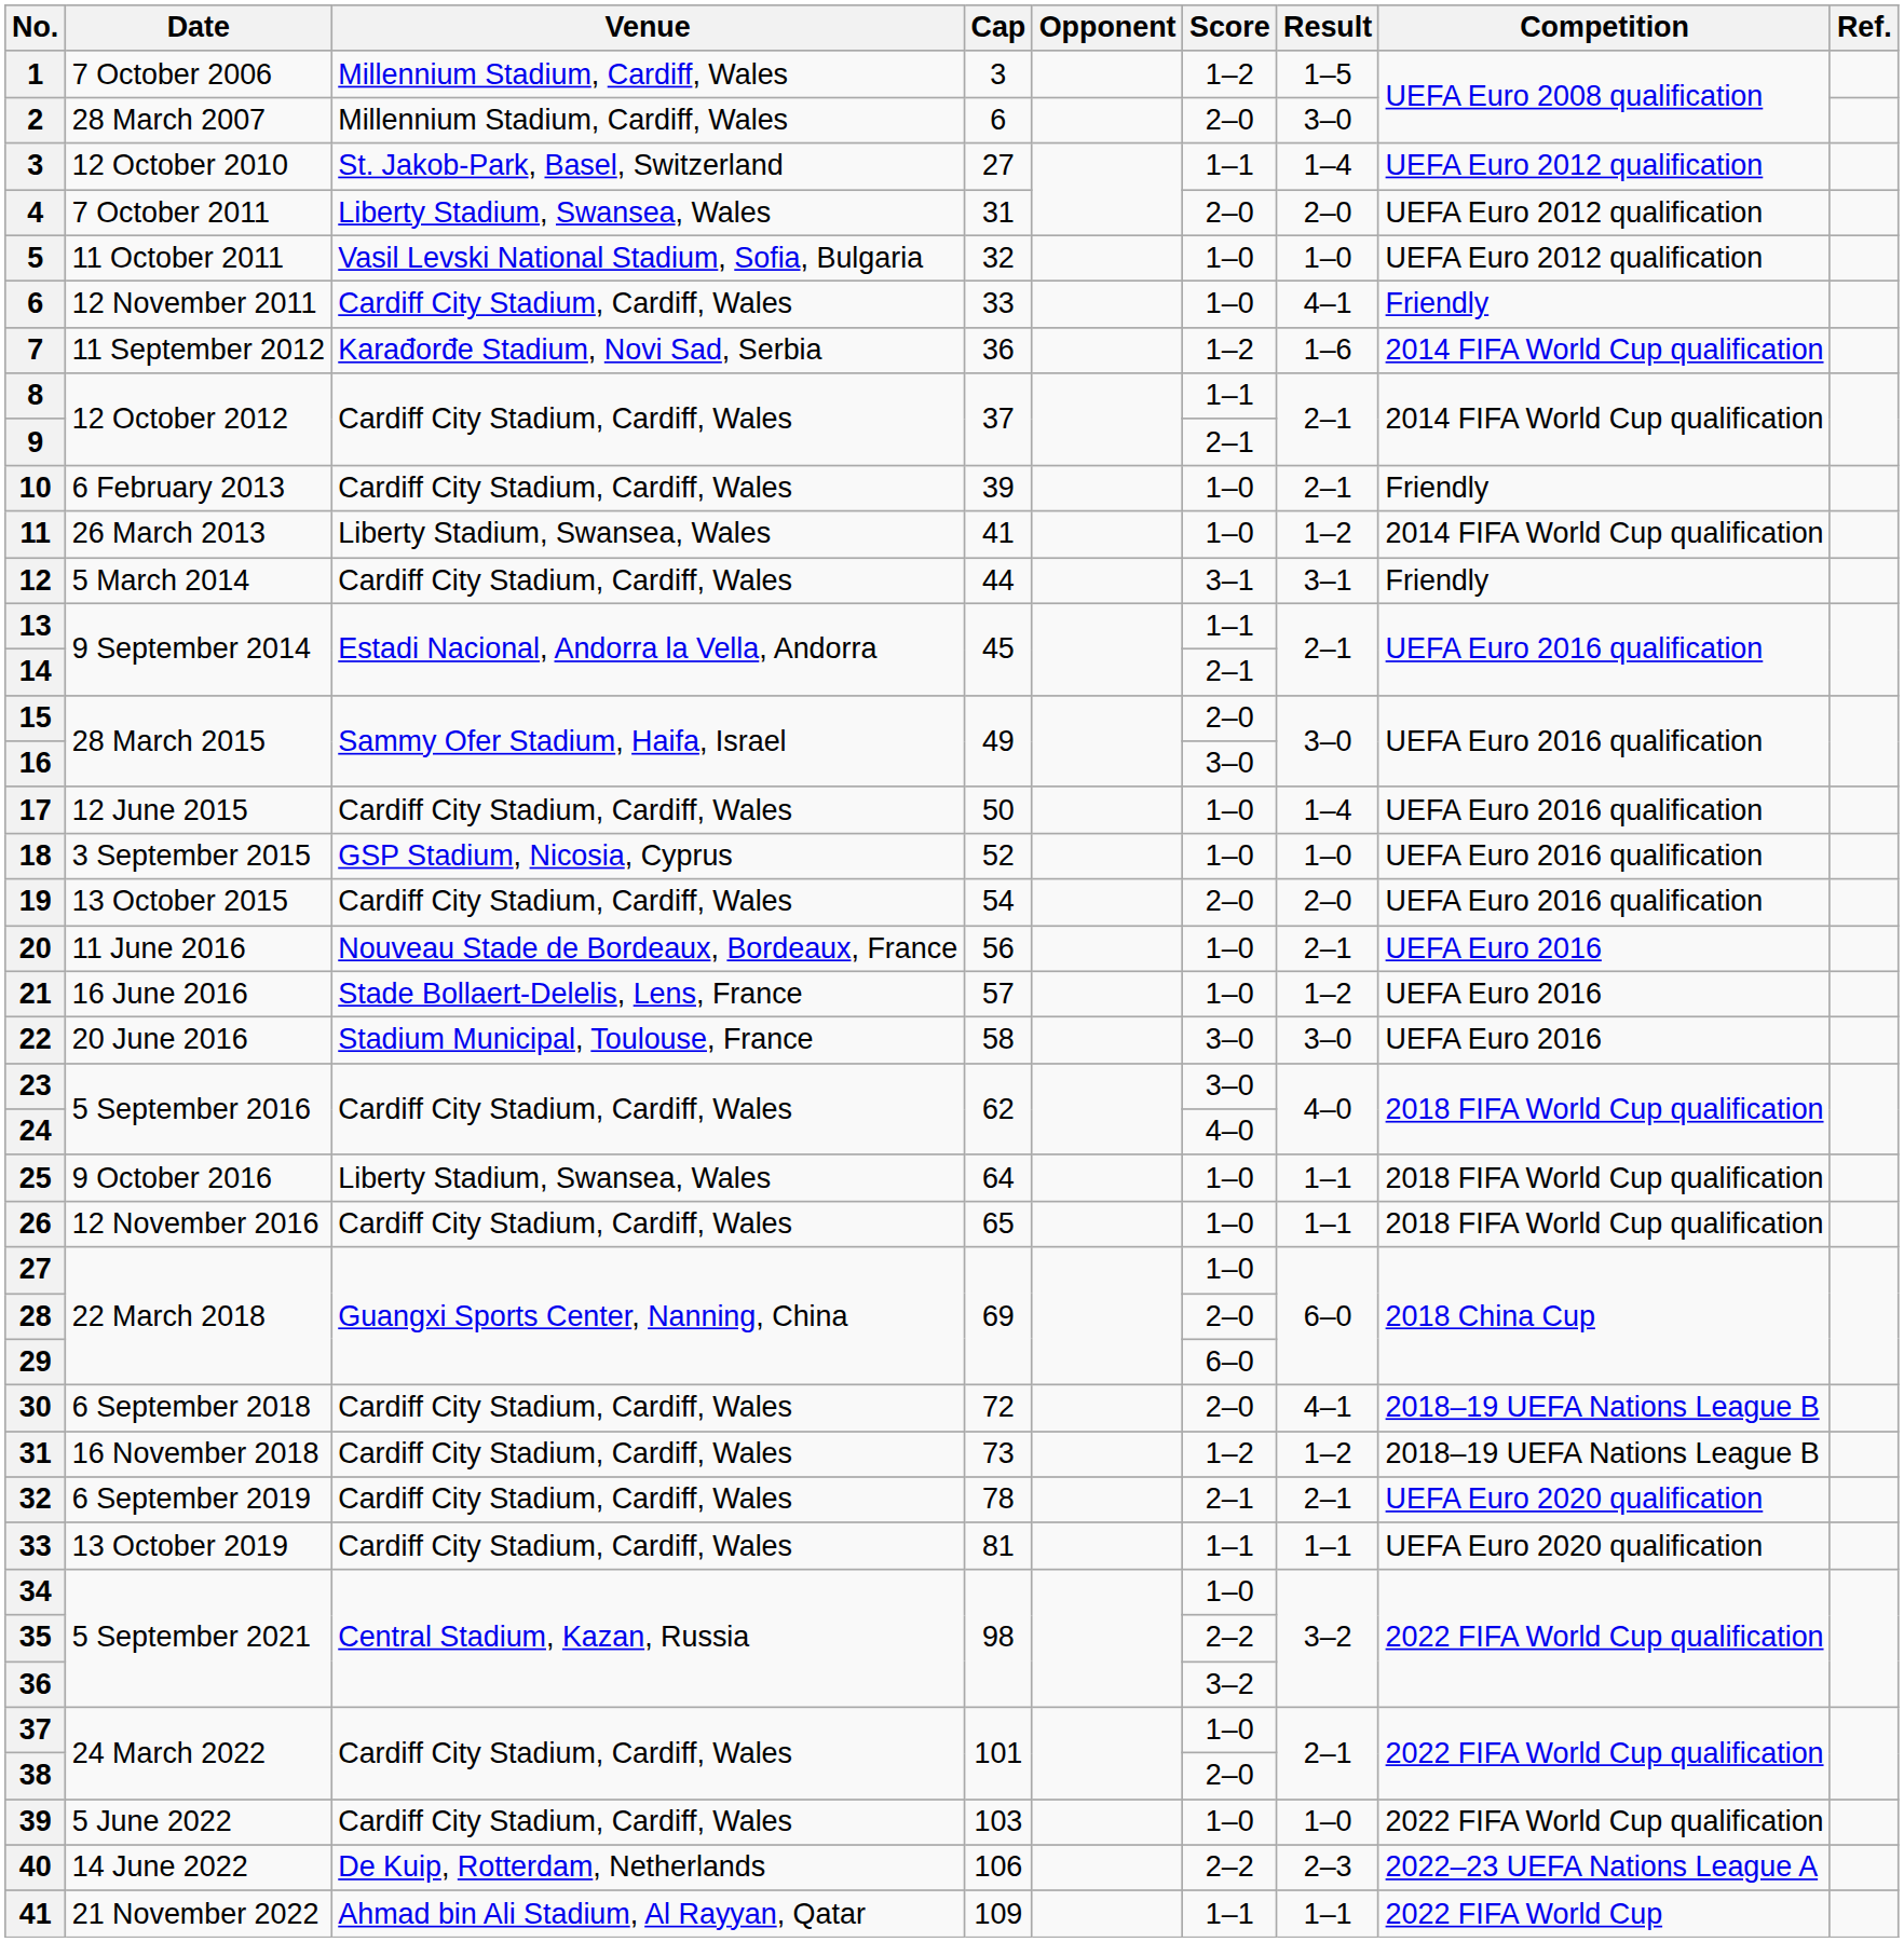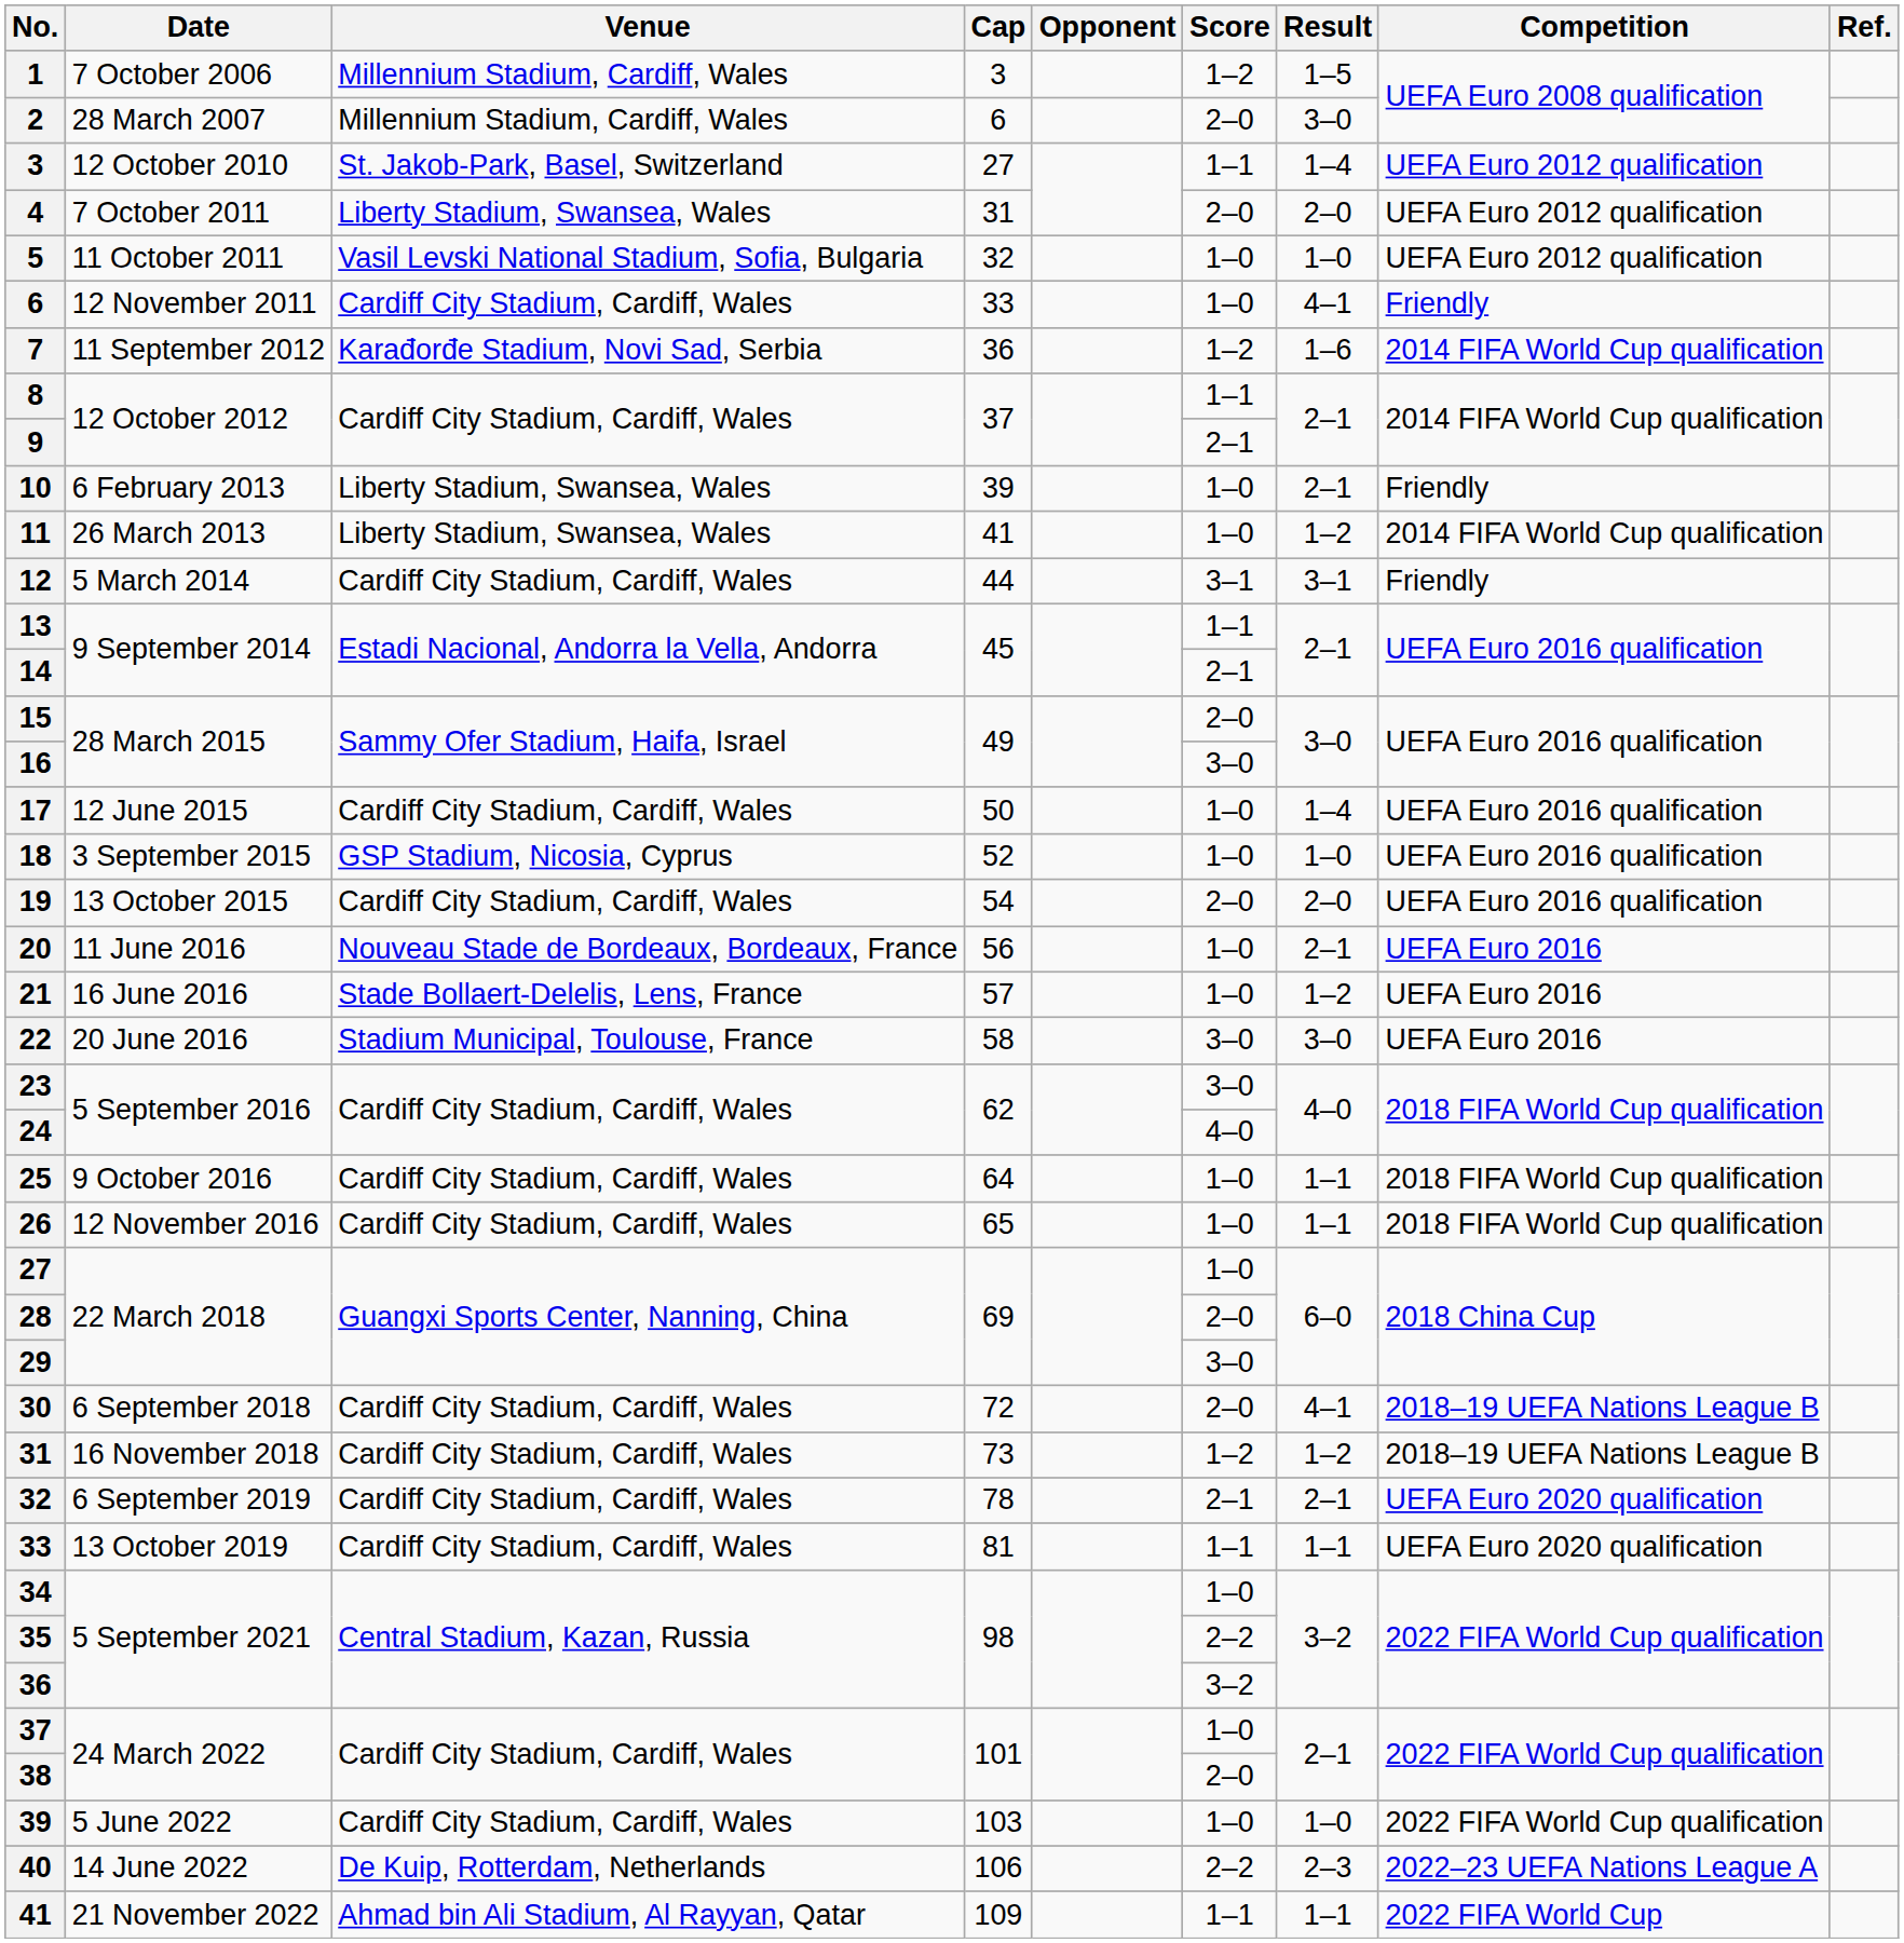 <table class="wikitable sortable">
 <tr>
 <th scope=col>No.</th>
 <th scope=col data-sort-type=date>Date</th>
 <th scope=col>Venue</th>
 <th scope=col>Cap</th>
 <th scope=col>Opponent</th>
 <th scope=col>Score</th>
 <th scope=col>Result</th>
 <th scope=col>Competition</th>
 <th scope=col class=unsortable>Ref.</th>
 </tr>
 <tr>
 <th scope=row>1</th>
 <td>7 October 2006</td>
 <td><a href='#'>Millennium Stadium</a>, <a href='#'>Cardiff</a>, Wales</td>
 <td align=center>3</td>
 <td></td>
 <td align=center>1–2</td>
 <td align=center>1–5</td>
 <td rowspan=2><a href='#'>UEFA Euro 2008 qualification</a></td>
 <td></td>
 </tr>
 <tr>
 <th scope=row>2</th>
 <td>28 March 2007</td>
 <td>Millennium Stadium, Cardiff, Wales</td>
 <td align="center">6</td>
 <td></td>
 <td align=center>2–0</td>
 <td align=center>3–0</td>
 <td></td>
 </tr>
 <tr>
 <th scope=row>3</th>
 <td>12 October 2010</td>
 <td><a href='#'>St. Jakob-Park</a>, <a href='#'>Basel</a>, Switzerland</td>
 <td align=center>27</td>
 <td rowspan=2></td>
 <td align=center>1–1</td>
 <td align=center>1–4</td>
 <td><a href='#'>UEFA Euro 2012 qualification</a></td>
 <td></td>
 </tr>
 <tr>
 <th scope=row>4</th>
 <td>7 October 2011</td>
 <td><a href='#'>Liberty Stadium</a>, <a href='#'>Swansea</a>, Wales</td>
 <td align=center>31</td>
 <td align=center>2–0</td>
 <td align=center>2–0</td>
 <td>UEFA Euro 2012 qualification</td>
 <td></td>
 </tr>
 <tr>
 <th scope=row>5</th>
 <td>11 October 2011</td>
 <td><a href='#'>Vasil Levski National Stadium</a>, <a href='#'>Sofia</a>, Bulgaria</td>
 <td align=center>32</td>
 <td></td>
 <td align=center>1–0</td>
 <td align=center>1–0</td>
 <td>UEFA Euro 2012 qualification</td>
 <td></td>
 </tr>
 <tr>
 <th scope=row>6</th>
 <td>12 November 2011</td>
 <td><a href='#'>Cardiff City Stadium</a>, Cardiff, Wales</td>
 <td align=center>33</td>
 <td></td>
 <td align=center>1–0</td>
 <td align=center>4–1</td>
 <td><a href='#'>Friendly</a></td>
 <td></td>
 </tr>
 <tr>
 <th scope=row>7</th>
 <td>11 September 2012</td>
 <td><a href='#'>Karađorđe Stadium</a>, <a href='#'>Novi Sad</a>, Serbia</td>
 <td align=center>36</td>
 <td></td>
 <td align=center>1–2</td>
 <td align=center>1–6</td>
 <td><a href='#'>2014 FIFA World Cup qualification</a></td>
 <td></td>
 </tr>
 <tr>
 <th scope=row>8</th>
 <td rowspan=2>12 October 2012</td>
 <td rowspan=2>Cardiff City Stadium, Cardiff, Wales</td>
 <td rowspan=2 align=center>37</td>
 <td rowspan=2></td>
 <td align=center>1–1</td>
 <td rowspan=2 align=center>2–1</td>
 <td rowspan="2">2014 FIFA World Cup qualification</td>
 <td rowspan=2></td>
 </tr>
 <tr>
 <th scope=row>9</th>
 <td align=center>2–1</td>
 </tr>
 <tr>
 <th scope=row>10</th>
 <td>6 February 2013</td>
-<td>Cardiff City Stadium, Cardiff, Wales</td>
+<td>Liberty Stadium, Swansea, Wales</td>
 <td align=center>39</td>
 <td></td>
 <td align=center>1–0</td>
 <td align=center>2–1</td>
 <td>Friendly</td>
 <td></td>
 </tr>
 <tr>
 <th scope=row>11</th>
 <td>26 March 2013</td>
 <td>Liberty Stadium, Swansea, Wales</td>
 <td align="center">41</td>
 <td></td>
 <td align=center>1–0</td>
 <td align=center>1–2</td>
 <td>2014 FIFA World Cup qualification</td>
 <td></td>
 </tr>
 <tr>
 <th scope=row>12</th>
 <td>5 March 2014</td>
 <td>Cardiff City Stadium, Cardiff, Wales</td>
 <td align=center>44</td>
 <td></td>
 <td align=center>3–1</td>
 <td align=center>3–1</td>
 <td>Friendly</td>
 <td></td>
 </tr>
 <tr>
 <th scope=row>13</th>
 <td rowspan=2>9 September 2014</td>
 <td rowspan=2><a href='#'>Estadi Nacional</a>, <a href='#'>Andorra la Vella</a>, Andorra</td>
 <td align=center rowspan=2>45</td>
 <td rowspan=2></td>
 <td align=center>1–1</td>
 <td align=center rowspan=2>2–1</td>
 <td rowspan="2"><a href='#'>UEFA Euro 2016 qualification</a></td>
 <td rowspan="2"></td>
 </tr>
 <tr>
 <th scope=row>14</th>
 <td align=center>2–1</td>
 </tr>
 <tr>
 <th scope=row>15</th>
 <td rowspan=2>28 March 2015</td>
 <td rowspan=2><a href='#'>Sammy Ofer Stadium</a>, <a href='#'>Haifa</a>, Israel</td>
 <td align=center rowspan=2>49</td>
 <td rowspan=2></td>
 <td align=center>2–0</td>
 <td align=center rowspan=2>3–0</td>
 <td rowspan="2">UEFA Euro 2016 qualification</td>
 <td rowspan="2"></td>
 </tr>
 <tr>
 <th scope=row>16</th>
 <td align=center>3–0</td>
 </tr>
 <tr>
 <th scope=row>17</th>
 <td>12 June 2015</td>
 <td>Cardiff City Stadium, Cardiff, Wales</td>
 <td align=center>50</td>
 <td></td>
 <td align=center>1–0</td>
 <td align=center>1–4</td>
 <td>UEFA Euro 2016 qualification</td>
 <td></td>
 </tr>
 <tr>
 <th scope=row>18</th>
 <td>3 September 2015</td>
 <td><a href='#'>GSP Stadium</a>, <a href='#'>Nicosia</a>, Cyprus</td>
 <td align=center>52</td>
 <td></td>
 <td align=center>1–0</td>
 <td align=center>1–0</td>
 <td>UEFA Euro 2016 qualification</td>
 <td></td>
 </tr>
 <tr>
 <th scope=row>19</th>
 <td>13 October 2015</td>
 <td>Cardiff City Stadium, Cardiff, Wales</td>
 <td align=center>54</td>
 <td></td>
 <td align=center>2–0</td>
 <td align=center>2–0</td>
 <td>UEFA Euro 2016 qualification</td>
 <td></td>
 </tr>
 <tr>
 <th scope=row>20</th>
 <td>11 June 2016</td>
 <td><a href='#'>Nouveau Stade de Bordeaux</a>, <a href='#'>Bordeaux</a>, France</td>
 <td align=center>56</td>
 <td></td>
 <td align=center>1–0</td>
 <td align=center>2–1</td>
 <td><a href='#'>UEFA Euro 2016</a></td>
 <td></td>
 </tr>
 <tr>
 <th scope=row>21</th>
 <td>16 June 2016</td>
 <td><a href='#'>Stade Bollaert-Delelis</a>, <a href='#'>Lens</a>, France</td>
 <td align=center>57</td>
 <td></td>
 <td align=center>1–0</td>
 <td align=center>1–2</td>
 <td>UEFA Euro 2016</td>
 <td></td>
 </tr>
 <tr>
 <th scope=row>22</th>
 <td>20 June 2016</td>
 <td><a href='#'>Stadium Municipal</a>, <a href='#'>Toulouse</a>, France</td>
 <td align=center>58</td>
 <td></td>
 <td align=center>3–0</td>
 <td align=center>3–0</td>
 <td>UEFA Euro 2016</td>
 <td></td>
 </tr>
 <tr>
 <th scope=row>23</th>
 <td rowspan=2>5 September 2016</td>
 <td rowspan="2">Cardiff City Stadium, Cardiff, Wales</td>
 <td align=center rowspan=2>62</td>
 <td rowspan=2></td>
 <td align=center>3–0</td>
 <td align=center rowspan=2>4–0</td>
 <td rowspan="2"><a href='#'>2018 FIFA World Cup qualification</a></td>
 <td rowspan="2"></td>
 </tr>
 <tr>
 <th scope=row>24</th>
 <td align=center>4–0</td>
 </tr>
 <tr>
 <th scope=row>25</th>
 <td>9 October 2016</td>
-<td>Liberty Stadium, Swansea, Wales</td>
+<td>Cardiff City Stadium, Cardiff, Wales</td>
 <td align="center">64</td>
 <td></td>
 <td align=center>1–0</td>
 <td align=center>1–1</td>
 <td>2018 FIFA World Cup qualification</td>
 <td></td>
 </tr>
 <tr>
 <th scope=row>26</th>
 <td>12 November 2016</td>
 <td>Cardiff City Stadium, Cardiff, Wales</td>
 <td align="center">65</td>
 <td></td>
 <td align=center>1–0</td>
 <td align=center>1–1</td>
 <td>2018 FIFA World Cup qualification</td>
 <td></td>
 </tr>
 <tr>
 <th scope=row>27</th>
 <td rowspan=3>22 March 2018</td>
 <td rowspan=3><a href='#'>Guangxi Sports Center</a>, <a href='#'>Nanning</a>, China</td>
 <td align=center rowspan=3>69</td>
 <td rowspan=3></td>
 <td align=center>1–0</td>
 <td align=center rowspan=3>6–0</td>
 <td rowspan=3><a href='#'>2018 China Cup</a></td>
 <td rowspan="3"></td>
 </tr>
 <tr>
 <th scope=row>28</th>
 <td align=center>2–0</td>
 </tr>
 <tr>
 <th scope=row>29</th>
-<td align=center>6–0</td>
+<td align=center>3–0</td>
 </tr>
 <tr>
 <th scope=row>30</th>
 <td>6 September 2018</td>
 <td>Cardiff City Stadium, Cardiff, Wales</td>
 <td align=center>72</td>
 <td></td>
 <td align=center>2–0</td>
 <td align=center>4–1</td>
 <td><a href='#'>2018–19 UEFA Nations League B</a></td>
 <td></td>
 </tr>
 <tr>
 <th scope=row>31</th>
 <td>16 November 2018</td>
 <td>Cardiff City Stadium, Cardiff, Wales</td>
 <td align="center">73</td>
 <td></td>
 <td align=center>1–2</td>
 <td align=center>1–2</td>
 <td>2018–19 UEFA Nations League B</td>
 <td></td>
 </tr>
 <tr>
 <th scope=row>32</th>
 <td>6 September 2019</td>
 <td>Cardiff City Stadium, Cardiff, Wales</td>
 <td align="center">78</td>
 <td></td>
 <td align=center>2–1</td>
 <td align=center>2–1</td>
 <td><a href='#'>UEFA Euro 2020 qualification</a></td>
 <td></td>
 </tr>
 <tr>
 <th scope=row>33</th>
 <td>13 October 2019</td>
 <td>Cardiff City Stadium, Cardiff, Wales</td>
 <td align="center">81</td>
 <td></td>
 <td align=center>1–1</td>
 <td align=center>1–1</td>
 <td>UEFA Euro 2020 qualification</td>
 <td></td>
 </tr>
 <tr>
 <th scope=row>34</th>
 <td rowspan=3>5 September 2021</td>
 <td rowspan=3><a href='#'>Central Stadium</a>, <a href='#'>Kazan</a>, Russia</td>
 <td align=center rowspan=3>98</td>
 <td rowspan=3></td>
 <td align=center>1–0</td>
 <td align=center rowspan=3>3–2</td>
 <td rowspan=3><a href='#'>2022 FIFA World Cup qualification</a></td>
 <td rowspan="3"></td>
 </tr>
 <tr>
 <th scope=row>35</th>
 <td align=center>2–2</td>
 </tr>
 <tr>
 <th scope=row>36</th>
 <td align=center>3–2</td>
 </tr>
 <tr>
 <th scope=row>37</th>
 <td rowspan=2>24 March 2022</td>
 <td rowspan=2>Cardiff City Stadium, Cardiff, Wales</td>
 <td align=center rowspan=2>101</td>
 <td rowspan=2></td>
 <td align=center>1–0</td>
 <td align=center rowspan=2>2–1</td>
 <td rowspan=2><a href='#'>2022 FIFA World Cup qualification</a></td>
 <td rowspan="2"></td>
 </tr>
 <tr>
 <th scope=row>38</th>
 <td align=center>2–0</td>
 </tr>
 <tr>
 <th scope=row>39 <br></th>
 <td>5 June 2022</td>
 <td>Cardiff City Stadium, Cardiff, Wales</td>
 <td align="center">103</td>
 <td></td>
 <td align=center>1–0</td>
 <td align=center>1–0</td>
 <td>2022 FIFA World Cup qualification</td>
 <td></td>
 </tr>
 <tr>
 <th scope=row>40</th>
 <td>14 June 2022</td>
 <td><a href='#'>De Kuip</a>, <a href='#'>Rotterdam</a>, Netherlands</td>
 <td align="center">106</td>
 <td></td>
 <td align=center>2–2</td>
 <td align=center>2–3</td>
 <td><a href='#'>2022–23 UEFA Nations League A</a></td>
 <td></td>
 </tr>
 <tr>
 <th scope=row>41</th>
 <td>21 November 2022</td>
 <td><a href='#'>Ahmad bin Ali Stadium</a>, <a href='#'>Al Rayyan</a>, Qatar</td>
 <td align="center">109</td>
 <td></td>
 <td align=center>1–1</td>
 <td align=center>1–1</td>
 <td><a href='#'>2022 FIFA World Cup</a></td>
 <td></td>
 </tr>
 </table>
